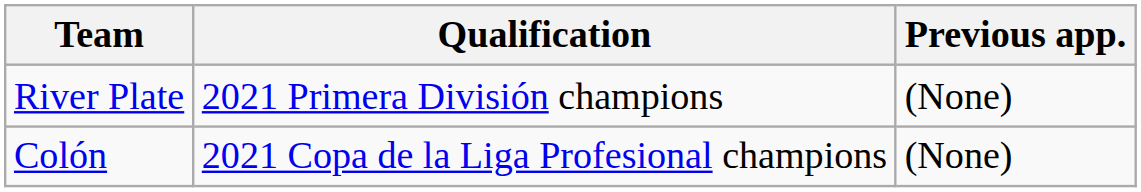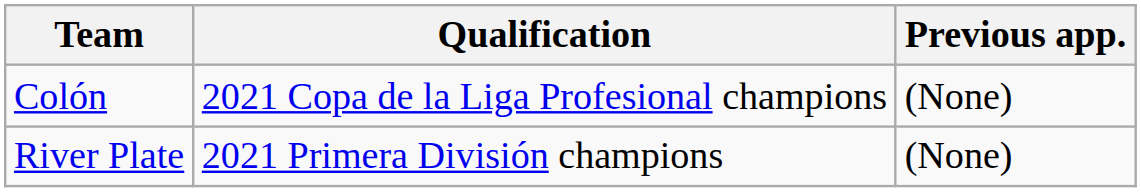 <table class="wikitable">
 <tr>
 <th>Team</th>
 <th>Qualification</th>
 <th>Previous app.</th>
 </tr>
 <tr>
+<td><a href='#'>Colón</a></td>
+<td><a href='#'>2021 Copa de la Liga Profesional</a> champions</td>
+<td>(None)</td>
+</tr>
+<tr>
 <td><a href='#'>River Plate</a></td>
 <td><a href='#'>2021 Primera División</a> champions</td>
 <td>(None)</td>
 </tr>
-<tr>
-<td><a href='#'>Colón</a></td>
-<td><a href='#'>2021 Copa de la Liga Profesional</a> champions</td>
-<td>(None)</td>
-</tr>
 </table>
